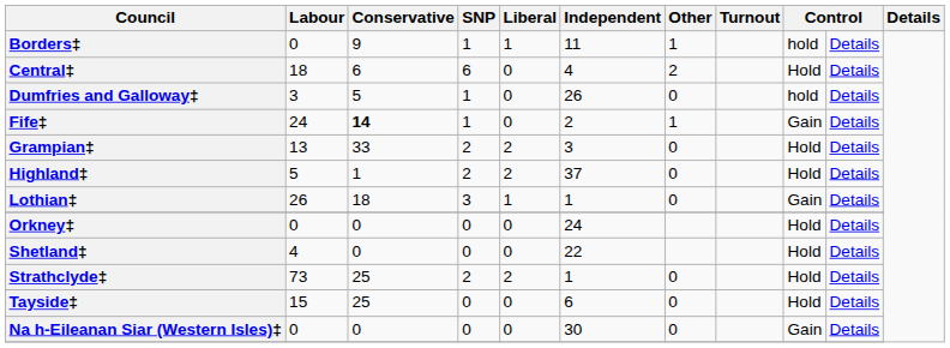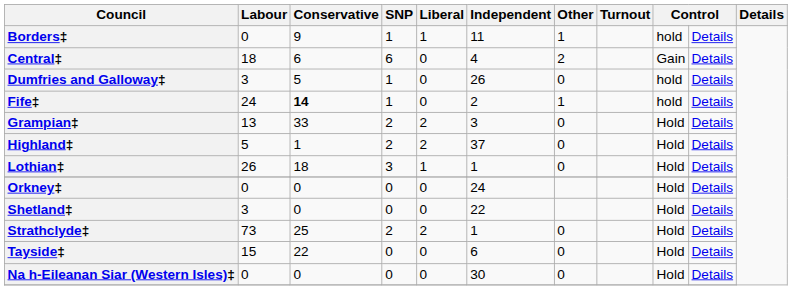 <table class="wikitable">
 <tr>
 <th scope="col">Council</th>
 <th scope="col">Labour</th>
 <th scope="col">Conservative</th>
 <th scope="col">SNP</th>
 <th scope="col">Liberal</th>
 <th scope="col">Independent</th>
 <th scope="col">Other</th>
 <th scope="col">Turnout</th>
 <th scope="col" colspan=2>Control<br></th>
 <th scope="col">Details</th>
 </tr>
 <tr>
 <th scope="row" style="text-align: left;"><a href='#'>Borders</a>‡</th>
 <td>0</td>
 <td>9</td>
 <td>1</td>
 <td>1</td>
 <td>11</td>
 <td>1</td>
 <td></td>
 <td> hold</td>
 <td><a href='#'>Details</a></td>
 </tr>
 <tr>
 <th scope="row" style="text-align: left;"><a href='#'>Central</a>‡</th>
 <td>18</td>
 <td>6</td>
 <td>6</td>
 <td>0</td>
 <td>4</td>
 <td>2</td>
 <td></td>
-<td> Hold</td>
+<td> Gain</td>
 <td><a href='#'>Details</a></td>
 </tr>
 <tr>
 <th scope="row" style="text-align: left;"><a href='#'>Dumfries and Galloway</a>‡</th>
 <td>3</td>
 <td>5</td>
 <td>1</td>
 <td>0</td>
 <td>26</td>
 <td>0</td>
 <td></td>
 <td> hold</td>
 <td><a href='#'>Details</a></td>
 </tr>
 <tr>
 <th scope="row" style="text-align: left;"><a href='#'>Fife</a>‡</th>
 <td>24</td>
 <td><strong>14</strong></td>
 <td>1</td>
 <td>0</td>
 <td>2</td>
 <td>1</td>
 <td></td>
-<td> Gain</td>
+<td> hold</td>
 <td><a href='#'>Details</a></td>
 </tr>
 <tr>
 <th scope="row" style="text-align: left;"><a href='#'>Grampian</a>‡</th>
 <td>13</td>
 <td>33</td>
 <td>2</td>
 <td>2</td>
 <td>3</td>
 <td>0</td>
 <td></td>
 <td> Hold</td>
 <td><a href='#'>Details</a></td>
 </tr>
 <tr>
 <th scope="row" style="text-align: left;"><a href='#'>Highland</a>‡</th>
 <td>5</td>
 <td>1</td>
 <td>2</td>
 <td>2</td>
 <td>37</td>
 <td>0</td>
 <td></td>
 <td> Hold</td>
 <td><a href='#'>Details</a></td>
 </tr>
 <tr>
 <th scope="row" style="text-align: left;"><a href='#'>Lothian</a>‡</th>
 <td>26</td>
 <td>18</td>
 <td>3</td>
 <td>1</td>
 <td>1</td>
 <td>0</td>
 <td></td>
-<td> Gain</td>
+<td> Hold</td>
 <td><a href='#'>Details</a></td>
 </tr>
 <tr>
 </tr>
 <tr>
 <th scope="row" style="text-align: left;"><a href='#'>Orkney</a>‡</th>
 <td>0</td>
 <td>0</td>
 <td>0</td>
 <td>0</td>
 <td>24</td>
 <td></td>
 <td></td>
 <td> Hold</td>
 <td><a href='#'>Details</a></td>
 </tr>
 <tr>
 <th scope="row" style="text-align: left;"><a href='#'>Shetland</a>‡</th>
-<td>4</td>
+<td>3</td>
 <td>0</td>
 <td>0</td>
 <td>0</td>
 <td>22</td>
 <td></td>
 <td></td>
 <td> Hold</td>
 <td><a href='#'>Details</a></td>
 </tr>
 <tr>
 <th scope="row" style="text-align: left;"><a href='#'>Strathclyde</a>‡</th>
 <td>73</td>
 <td>25</td>
 <td>2</td>
 <td>2</td>
 <td>1</td>
 <td>0</td>
 <td></td>
 <td> Hold</td>
 <td><a href='#'>Details</a></td>
 </tr>
 <tr>
 <th scope="row" style="text-align: left;"><a href='#'>Tayside</a>‡</th>
 <td>15</td>
-<td>25</td>
+<td>22</td>
 <td>0</td>
 <td>0</td>
 <td>6</td>
 <td>0</td>
 <td></td>
 <td> Hold</td>
 <td><a href='#'>Details</a></td>
 </tr>
 <tr>
 <th scope="row" style="text-align: left;"><a href='#'>Na h-Eileanan Siar (Western Isles)</a>‡</th>
 <td>0</td>
 <td>0</td>
 <td>0</td>
 <td>0</td>
 <td>30</td>
 <td>0</td>
 <td></td>
-<td> Gain</td>
+<td> Hold</td>
 <td><a href='#'>Details</a></td>
 </tr>
 <tr>
 </tr>
 </table>
